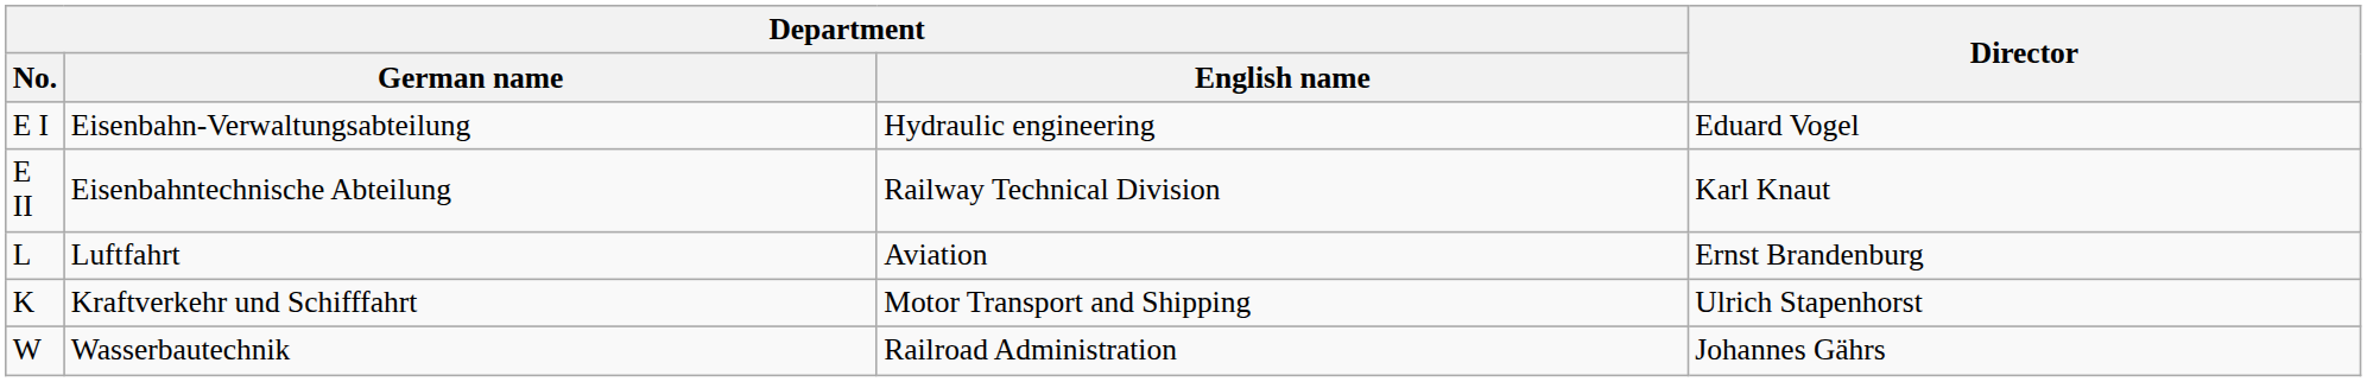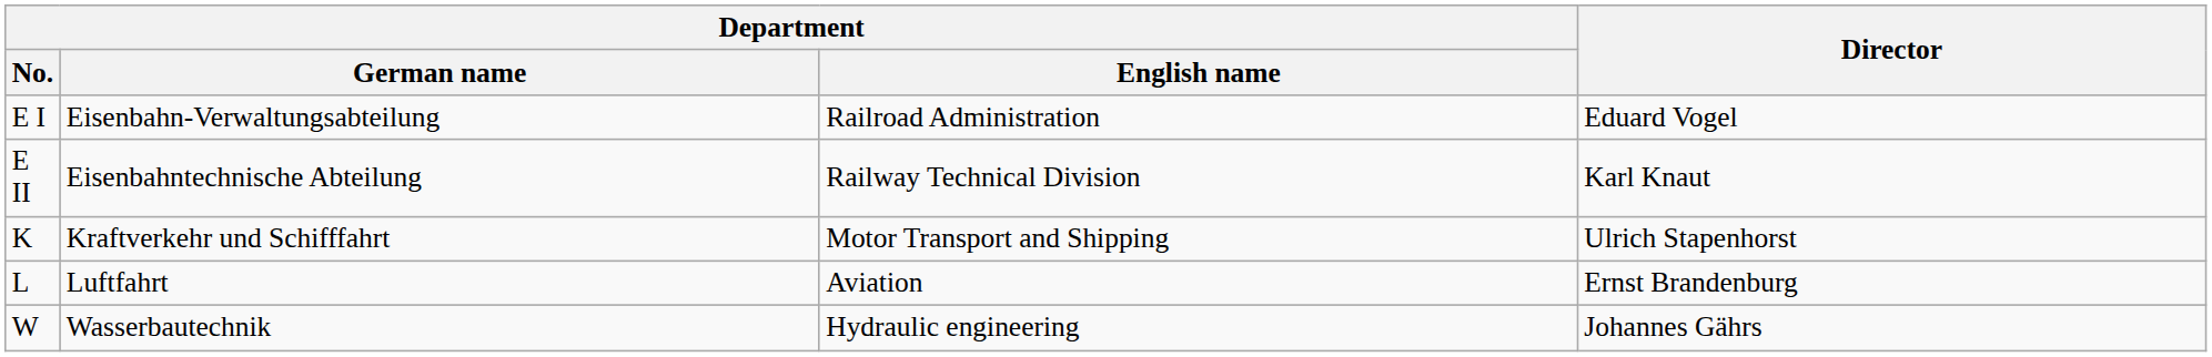 <table class="wikitable">
 <tr>
 <th scope="col" colspan="3">Department</th>
 <th scope="col" rowspan="2" width="30%">Director</th>
 </tr>
 <tr>
 <th scope="col" width="1%">No.</th>
 <th scope="col" width="35%">German name</th>
 <th scope="col" width="35%">English name</th>
 </tr>
 <tr>
 <td>E I</td>
 <td>Eisenbahn-Verwaltungsabteilung</td>
-<td>Hydraulic engineering</td>
+<td>Railroad Administration</td>
 <td>Eduard Vogel</td>
 </tr>
 <tr>
 <td>E II</td>
 <td>Eisenbahntechnische Abteilung</td>
 <td>Railway Technical Division</td>
 <td>Karl Knaut</td>
 </tr>
 <tr>
+<td>K</td>
+<td>Kraftverkehr und Schifffahrt</td>
+<td>Motor Transport and Shipping</td>
+<td>Ulrich Stapenhorst</td>
+</tr>
+<tr>
 <td>L</td>
 <td>Luftfahrt</td>
 <td>Aviation</td>
 <td>Ernst Brandenburg</td>
 </tr>
 <tr>
-<td>K</td>
-<td>Kraftverkehr und Schifffahrt</td>
-<td>Motor Transport and Shipping</td>
-<td>Ulrich Stapenhorst</td>
-</tr>
-<tr>
 <td>W</td>
 <td>Wasserbautechnik</td>
-<td>Railroad Administration</td>
+<td>Hydraulic engineering</td>
 <td>Johannes Gährs</td>
 </tr>
 </table>
